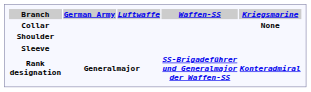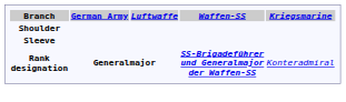 <table style="border:1px solid #8888aa; background-color:#f7f8ff; padding:5px; font-size:95%; margin: 0px 12px 12px 0px;">
 <tr bgcolor="#CCCCCC">
 <th>Branch</th>
 <th><a href='#'>German Army</a></th>
 <th><em><a href='#'>Luftwaffe</a></em></th>
 <th><em><a href='#'>Waffen-SS</a></em></th>
 <th><a href='#'><em>Kriegsmarine</em></a></th>
-</tr>
-<tr style="text-align:center;">
-<th>Collar</th>
-<td></td>
-<td></td>
-<td></td>
-<td><strong>None</strong></td>
 </tr>
 <tr style="text-align:center;">
 <th>Shoulder</th>
 <td></td>
 <td></td>
 <td></td>
 <td></td>
 </tr>
 <tr style="text-align:center;">
 <th>Sleeve</th>
 <td></td>
 <td></td>
 <td></td>
 <td></td>
 </tr>
 <tr style="text-align:center;">
 <th>Rank<br>designation</th>
 <td colspan=2><strong>Generalmajor</strong></td>
 <td><strong><a href='#'><em>SS-Brigadeführer</em><br><em>und Generalmajor</em><br><em>der Waffen-SS</em></a></strong></td>
-<td><strong><em><a href='#'>Konteradmiral</a></em></strong></td>
+<td><em><a href='#'>Konteradmiral</a></em></td>
 </tr>
 </table>
